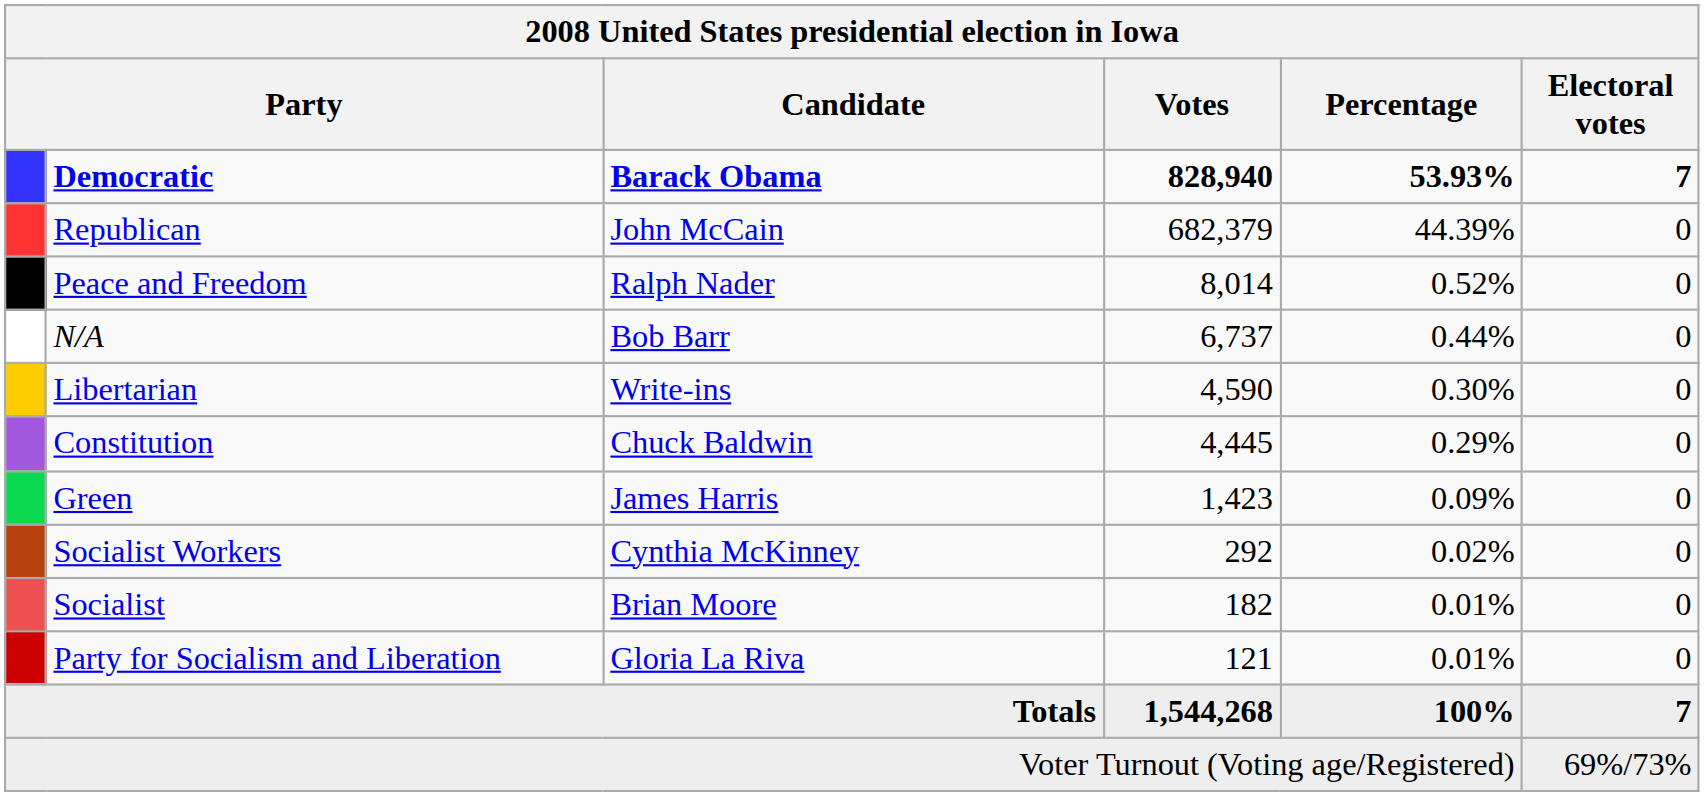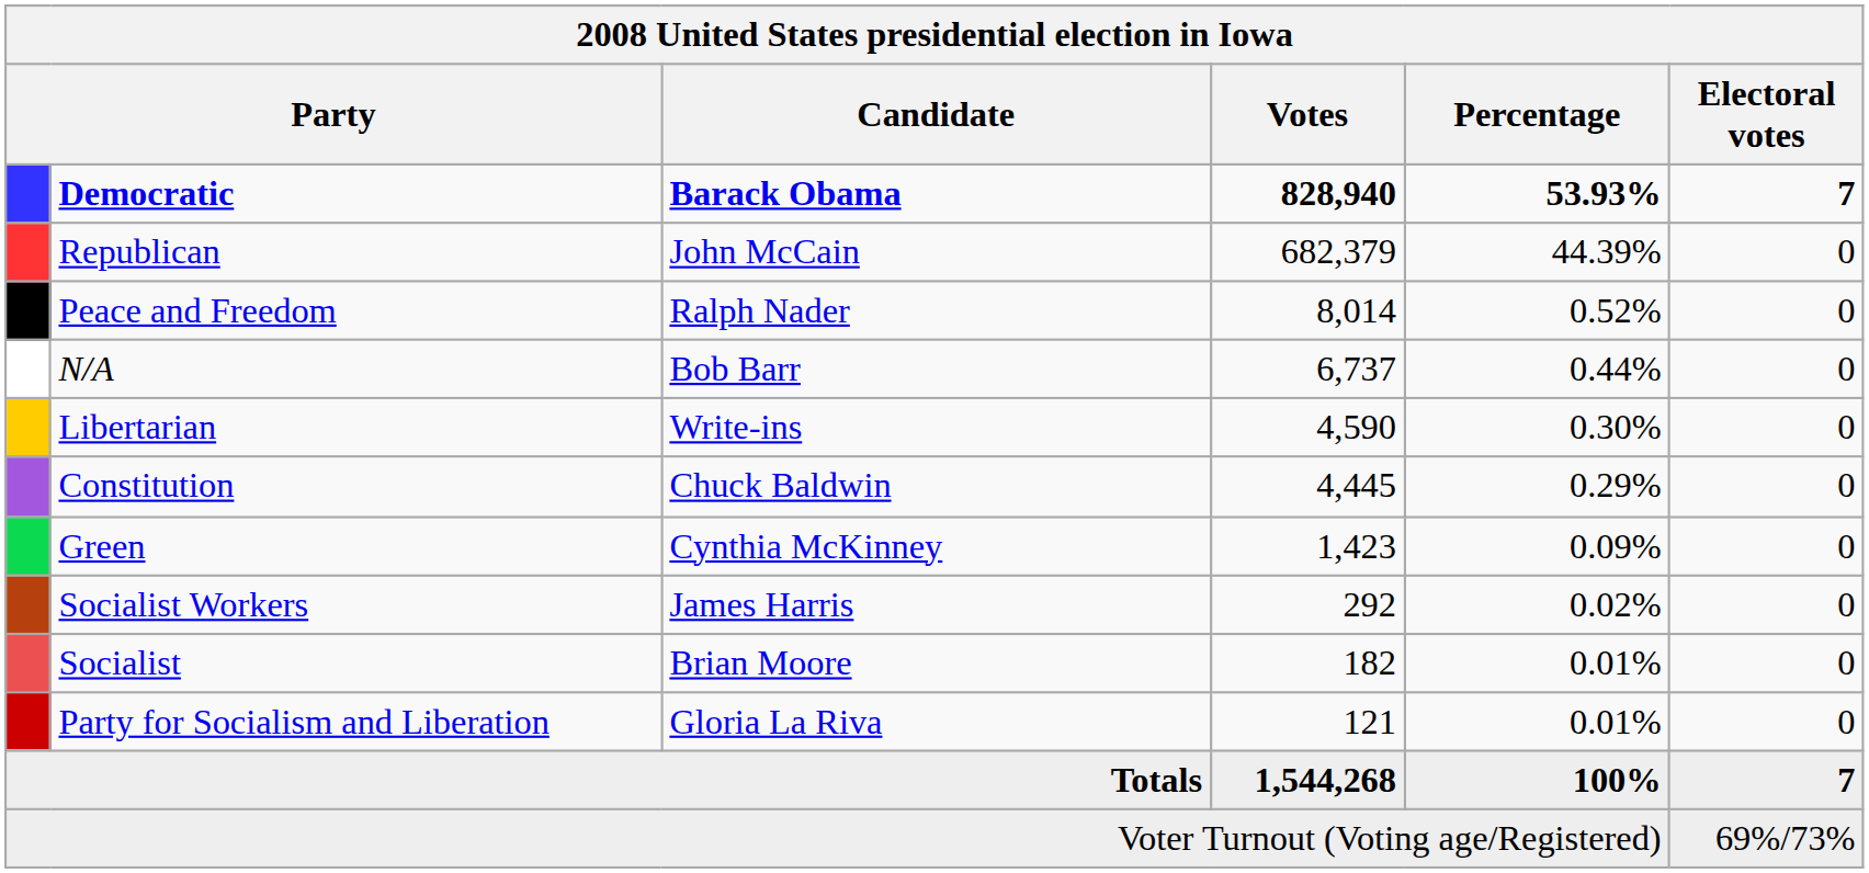 <table class="wikitable" style="font-size: 95%;">
 <tr>
 <th colspan="6">2008 United States presidential election in Iowa</th>
 </tr>
 <tr>
 <th colspan="2" style="width: 18em">Party</th>
 <th style="width: 15em">Candidate</th>
 <th style="width: 5em">Votes</th>
 <th style="width: 7em">Percentage</th>
 <th style="width: 5em">Electoral votes</th>
 </tr>
 <tr>
 <th style="background:#33f; width:3px;"></th>
 <td style="width: 130px"><strong><a href='#'>Democratic</a></strong></td>
 <td><strong><a href='#'>Barack Obama</a></strong></td>
 <td style="text-align:right;"><strong>828,940</strong></td>
 <td style="text-align:right;"><strong>53.93%</strong></td>
 <td style="text-align:right;"><strong>7</strong></td>
 </tr>
 <tr>
 <th style="background:#f33; width:3px;"></th>
 <td style="width: 130px"><a href='#'>Republican</a></td>
 <td><a href='#'>John McCain</a></td>
 <td style="text-align:right;">682,379</td>
 <td style="text-align:right;">44.39%</td>
 <td style="text-align:right;">0</td>
 </tr>
 <tr>
 <th style="background-color:#000000; width: 3px"></th>
 <td style="width: 130px"><a href='#'>Peace and Freedom</a></td>
 <td><a href='#'>Ralph Nader</a></td>
 <td style="text-align:right;">8,014</td>
 <td style="text-align:right;">0.52%</td>
 <td style="text-align:right;">0</td>
 </tr>
 <tr>
 <th style="background-color:#FFFFFF; width: 3px"></th>
 <td style="width: 130px"><em>N/A</em></td>
 <td><a href='#'>Bob Barr</a></td>
 <td align="right">6,737</td>
 <td align="right">0.44%</td>
 <td align="right">0</td>
 </tr>
 <tr>
 <th style="background:#fc0; width:3px;"></th>
 <td style="width: 130px"><a href='#'>Libertarian</a></td>
 <td><a href='#'>Write-ins</a></td>
 <td style="text-align:right;">4,590</td>
 <td style="text-align:right;">0.30%</td>
 <td style="text-align:right;">0</td>
 </tr>
 <tr>
 <th style="background:#a356de; width:3px;"></th>
 <td style="width: 130px"><a href='#'>Constitution</a></td>
 <td><a href='#'>Chuck Baldwin</a></td>
 <td style="text-align:right;">4,445</td>
 <td style="text-align:right;">0.29%</td>
 <td style="text-align:right;">0</td>
 </tr>
 <tr>
 <th style="background:#0bda51; width:3px;"></th>
 <td style="width: 130px"><a href='#'>Green</a></td>
-<td><a href='#'>James Harris</a></td>
+<td><a href='#'>Cynthia McKinney</a></td>
 <td style="text-align:right;">1,423</td>
 <td style="text-align:right;">0.09%</td>
 <td style="text-align:right;">0</td>
 </tr>
 <tr>
 <th style="background-color:#B7410E; width: 3px"></th>
 <td style="width: 130px"><a href='#'>Socialist Workers</a></td>
-<td><a href='#'>Cynthia McKinney</a></td>
+<td><a href='#'>James Harris</a></td>
 <td style="text-align:right;">292</td>
 <td style="text-align:right;">0.02%</td>
 <td style="text-align:right;">0</td>
 </tr>
 <tr>
 <th style="background-color:#EC5050; width: 3px"></th>
 <td style="width: 130px"><a href='#'>Socialist</a></td>
 <td><a href='#'>Brian Moore</a></td>
 <td style="text-align:right;">182</td>
 <td style="text-align:right;">0.01%</td>
 <td style="text-align:right;">0</td>
 </tr>
 <tr>
 <th style="background-color:#CC0000; width: 3px"></th>
 <td style="width: 130px"><a href='#'>Party for Socialism and Liberation</a></td>
 <td><a href='#'>Gloria La Riva</a></td>
 <td style="text-align:right;">121</td>
 <td style="text-align:right;">0.01%</td>
 <td style="text-align:right;">0</td>
 </tr>
 <tr style="background:#eee; text-align:right;">
 <td colspan="3"><strong>Totals</strong></td>
 <td><strong>1,544,268</strong></td>
 <td><strong>100%</strong></td>
 <td><strong>7</strong></td>
 </tr>
 <tr bgcolor="#EEEEEE">
 <td colspan="5" align="right">Voter Turnout (Voting age/Registered)</td>
 <td colspan="1" align="right">69%/73%</td>
 </tr>
 </table>
